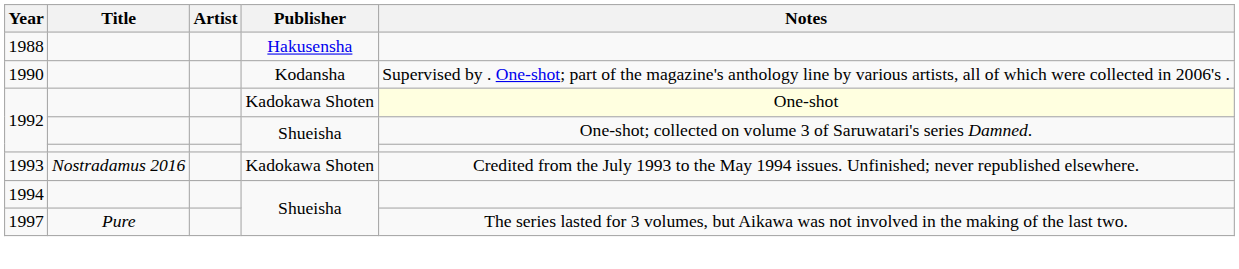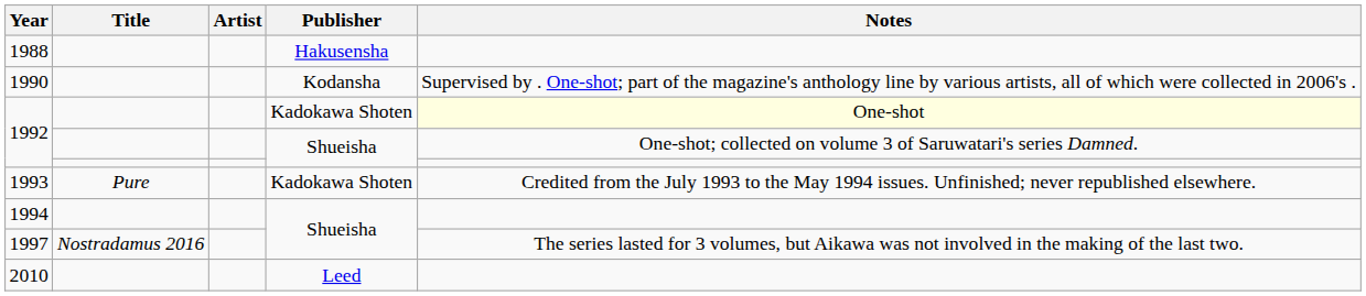 <table class="wikitable sortable" style="text-align:center">
 <tr>
 <th>Year</th>
 <th>Title</th>
 <th>Artist</th>
 <th>Publisher</th>
 <th>Notes</th>
 </tr>
 <tr>
 <td>1988</td>
 <td scope="row" style="text-align:left"></td>
 <td></td>
 <td><a href='#'>Hakusensha</a></td>
 <td></td>
 </tr>
 <tr>
 <td>1990</td>
 <td></td>
 <td></td>
 <td>Kodansha</td>
 <td>Supervised by . <a href='#'>One-shot</a>; part of the magazine's  anthology line by various artists, all of which were collected in 2006's .</td>
 </tr>
 <tr>
 <td rowspan=3>1992</td>
 <td></td>
 <td></td>
 <td>Kadokawa Shoten</td>
 <td style="background: lightyellow;">One-shot</td>
 </tr>
 <tr>
 <td></td>
 <td></td>
 <td rowspan="2">Shueisha</td>
 <td>One-shot; collected on volume 3 of Saruwatari's series <em>Damned</em>.</td>
 </tr>
 <tr>
 <td></td>
 <td></td>
 <td></td>
 </tr>
 <tr>
 <td>1993</td>
-<td><em>Nostradamus 2016</em></td>
+<td><em>Pure</em></td>
 <td></td>
 <td>Kadokawa Shoten</td>
 <td>Credited from the July 1993 to the May 1994 issues. Unfinished; never republished elsewhere.</td>
 </tr>
 <tr>
 <td>1994</td>
 <td></td>
 <td></td>
 <td rowspan=2>Shueisha</td>
 <td></td>
 </tr>
 <tr>
 <td>1997</td>
-<td><em>Pure</em></td>
+<td><em>Nostradamus 2016</em></td>
 <td></td>
 <td>The series lasted for 3 volumes, but Aikawa was not involved in the making of the last two.</td>
 </tr>
+<tr>
+<td>2010</td>
+<td></td>
+<td></td>
+<td><a href='#'>Leed</a></td>
+<td></td>
+</tr>
 </table>
